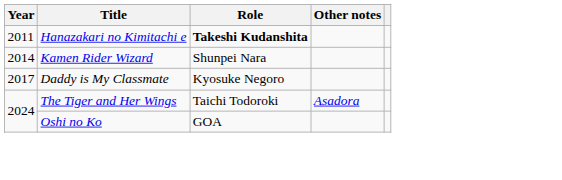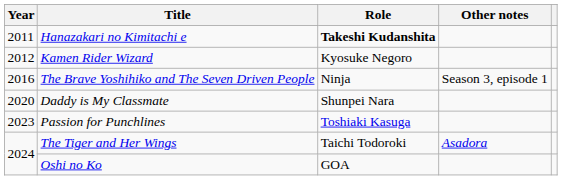 <table class="wikitable">
 <tr>
 <th>Year</th>
 <th>Title</th>
 <th>Role</th>
 <th>Other notes</th>
 <th></th>
 </tr>
 <tr>
 <td>2011</td>
 <td><em><a href='#'>Hanazakari no Kimitachi e</a></em></td>
 <td><strong>Takeshi Kudanshita</strong></td>
 <td></td>
 <td></td>
 </tr>
 <tr>
-<td>2014</td>
+<td>2012</td>
 <td><em><a href='#'>Kamen Rider Wizard</a></em></td>
+<td>Kyosuke Negoro</td>
+<td></td>
+<td></td>
+</tr>
+<tr>
+<td>2016</td>
+<td><em><a href='#'>The Brave Yoshihiko and The Seven Driven People</a></em></td>
+<td>Ninja</td>
+<td>Season 3, episode 1</td>
+<td></td>
+</tr>
+<tr>
+<td>2020</td>
+<td><em>Daddy is My Classmate</em></td>
 <td>Shunpei Nara</td>
 <td></td>
 <td></td>
 </tr>
 <tr>
-<td>2017</td>
-<td><em>Daddy is My Classmate</em></td>
-<td>Kyosuke Negoro</td>
+<td>2023</td>
+<td><em>Passion for Punchlines</em></td>
+<td><a href='#'>Toshiaki Kasuga</a></td>
 <td></td>
 <td></td>
 </tr>
 <tr>
 <td rowspan="2">2024</td>
 <td><em><a href='#'>The Tiger and Her Wings</a></em></td>
 <td>Taichi Todoroki</td>
 <td><em><a href='#'>Asadora</a></em></td>
 <td></td>
 </tr>
 <tr>
 <td><em><a href='#'>Oshi no Ko</a></em></td>
 <td>GOA</td>
 <td></td>
 <td></td>
 </tr>
 </table>
